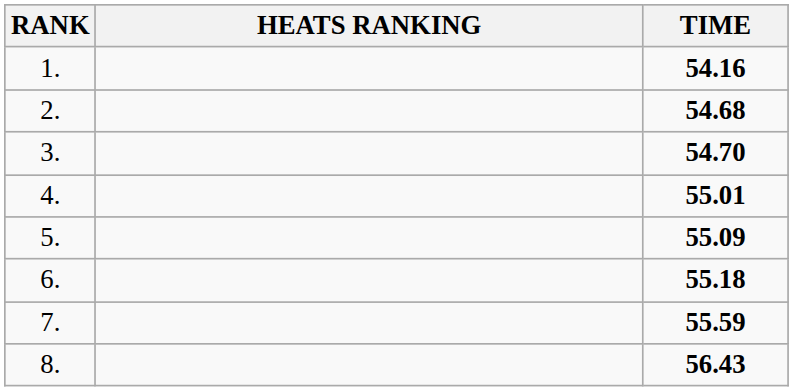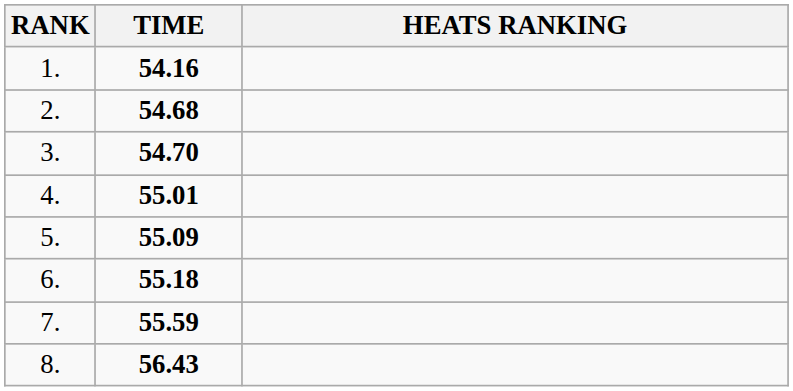 <table class="wikitable">
 <tr>
 <th>RANK</th>
+<th style="width: 5em">TIME</th>
 <th style="width: 20em">HEATS RANKING</th>
-<th style="width: 5em">TIME</th>
 </tr>
 <tr>
 <td align="center">1.</td>
+<td align="center"><strong>54.16</strong></td>
 <td></td>
-<td align="center"><strong>54.16</strong></td>
 </tr>
 <tr>
 <td align="center">2.</td>
+<td align="center"><strong>54.68</strong></td>
 <td></td>
-<td align="center"><strong>54.68</strong></td>
 </tr>
 <tr>
 <td align="center">3.</td>
+<td align="center"><strong>54.70</strong></td>
 <td></td>
-<td align="center"><strong>54.70</strong></td>
 </tr>
 <tr>
 <td align="center">4.</td>
+<td align="center"><strong>55.01</strong></td>
 <td></td>
-<td align="center"><strong>55.01</strong></td>
 </tr>
 <tr>
 <td align="center">5.</td>
+<td align="center"><strong>55.09</strong></td>
 <td></td>
-<td align="center"><strong>55.09</strong></td>
 </tr>
 <tr>
 <td align="center">6.</td>
+<td align="center"><strong>55.18</strong></td>
 <td></td>
-<td align="center"><strong>55.18</strong></td>
 </tr>
 <tr>
 <td align="center">7.</td>
+<td align="center"><strong>55.59</strong></td>
 <td></td>
-<td align="center"><strong>55.59</strong></td>
 </tr>
 <tr>
 <td align="center">8.</td>
+<td align="center"><strong>56.43</strong></td>
 <td></td>
-<td align="center"><strong>56.43</strong></td>
 </tr>
 </table>
